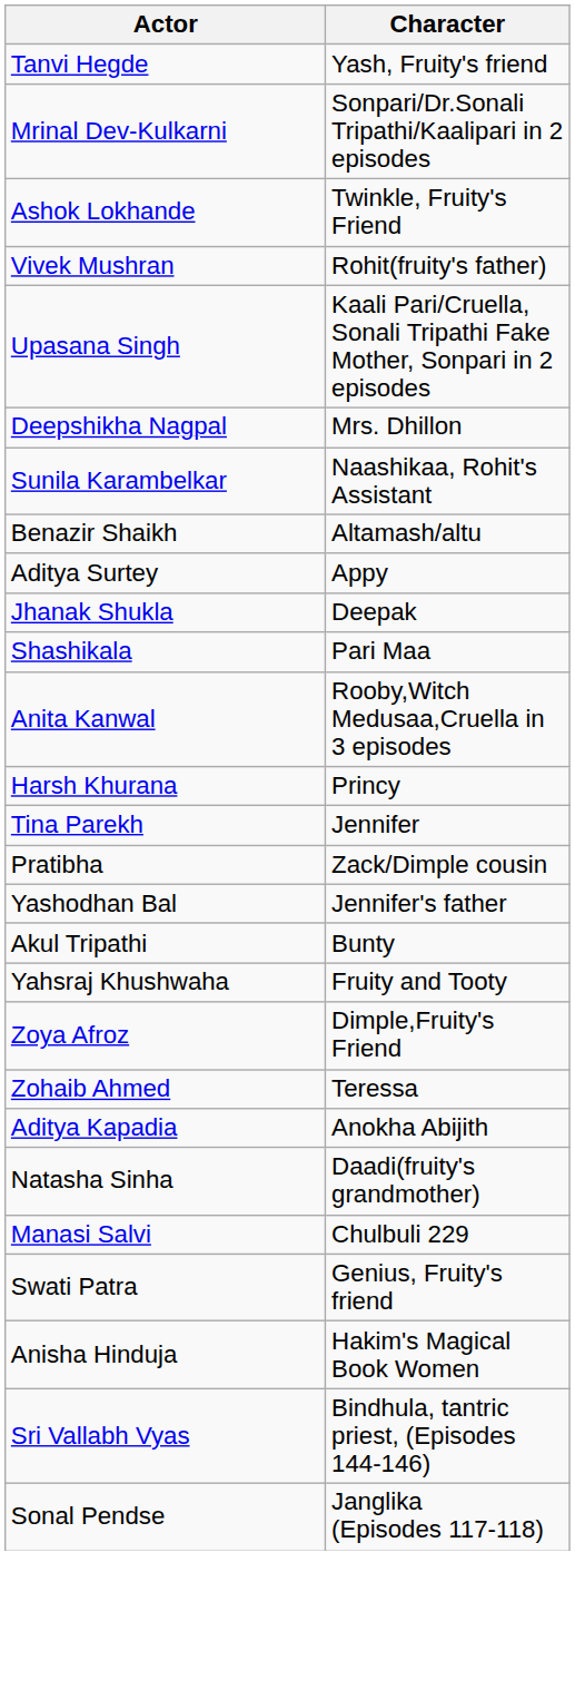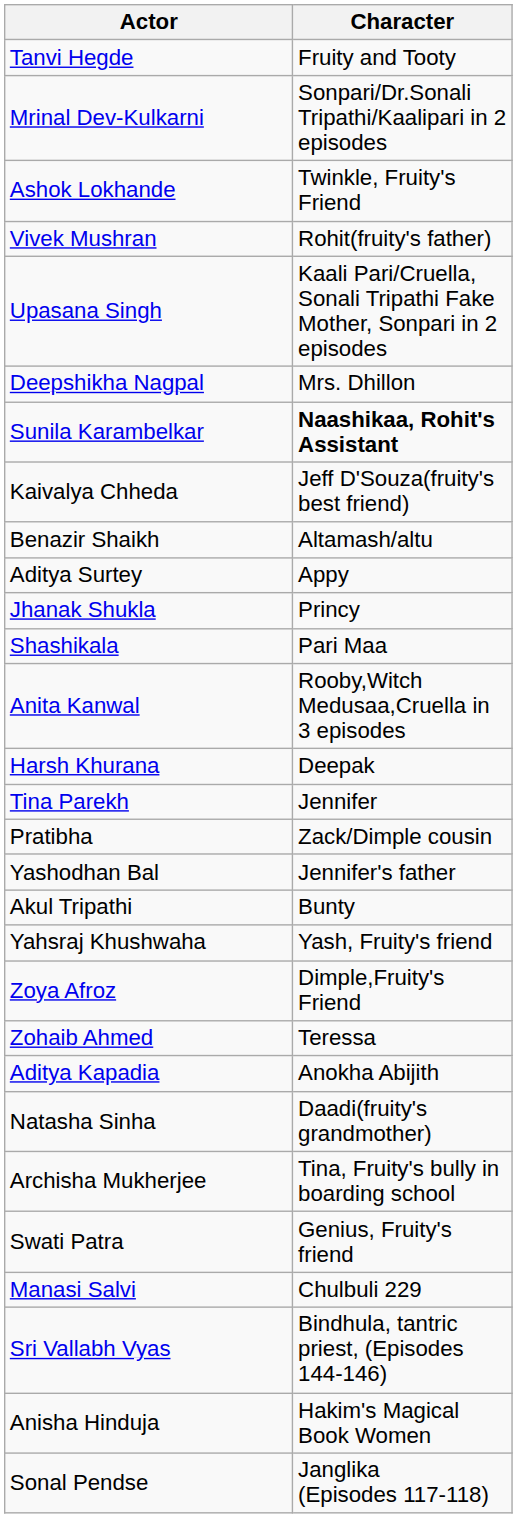 <table class="wikitable">
 <tr>
 <th scope="col" style="width: 200px;">Actor</th>
 <th scope="col" style="width: 150px;">Character</th>
 </tr>
 <tr>
 <td><a href='#'>Tanvi Hegde</a></td>
-<td>Yash, Fruity's friend</td>
+<td>Fruity and Tooty</td>
 </tr>
 <tr>
 <td><a href='#'>Mrinal Dev-Kulkarni</a></td>
 <td>Sonpari/Dr.Sonali Tripathi/Kaalipari in 2 episodes</td>
 </tr>
 <tr>
 <td><a href='#'>Ashok Lokhande</a></td>
 <td>Twinkle, Fruity's Friend</td>
 </tr>
 <tr>
 <td><a href='#'>Vivek Mushran</a></td>
 <td>Rohit(fruity's father)</td>
 </tr>
 <tr>
 <td><a href='#'>Upasana Singh</a></td>
 <td>Kaali Pari/Cruella, Sonali Tripathi Fake Mother, Sonpari in 2 episodes</td>
 </tr>
 <tr>
 <td><a href='#'>Deepshikha Nagpal</a></td>
 <td>Mrs. Dhillon</td>
 </tr>
 <tr>
 <td><a href='#'>Sunila Karambelkar</a></td>
-<td>Naashikaa, Rohit's Assistant</td>
+<td><strong>Naashikaa, Rohit's Assistant</strong></td>
+</tr>
+<tr>
+<td>Kaivalya Chheda</td>
+<td>Jeff D'Souza(fruity's best friend)</td>
 </tr>
 <tr>
 <td>Benazir Shaikh</td>
 <td>Altamash/altu</td>
 </tr>
 <tr>
 <td>Aditya Surtey</td>
 <td>Appy</td>
 </tr>
 <tr>
 <td><a href='#'>Jhanak Shukla</a></td>
-<td>Deepak</td>
+<td>Princy</td>
 </tr>
 <tr>
 <td><a href='#'>Shashikala</a></td>
 <td>Pari Maa</td>
 </tr>
 <tr>
 <td><a href='#'>Anita Kanwal</a></td>
 <td>Rooby,Witch Medusaa,Cruella in 3 episodes</td>
 </tr>
 <tr>
 <td><a href='#'>Harsh Khurana</a></td>
-<td>Princy</td>
+<td>Deepak</td>
 </tr>
 <tr>
 <td><a href='#'>Tina Parekh</a></td>
 <td>Jennifer</td>
 </tr>
 <tr>
 <td>Pratibha</td>
 <td>Zack/Dimple cousin</td>
 </tr>
 <tr>
 <td>Yashodhan Bal</td>
 <td>Jennifer's father</td>
 </tr>
 <tr>
 <td>Akul Tripathi</td>
 <td>Bunty</td>
 </tr>
 <tr>
 <td>Yahsraj Khushwaha</td>
-<td>Fruity and Tooty</td>
+<td>Yash, Fruity's friend</td>
 </tr>
 <tr>
 <td><a href='#'>Zoya Afroz</a></td>
 <td>Dimple,Fruity's Friend</td>
 </tr>
 <tr>
 <td><a href='#'>Zohaib Ahmed</a></td>
 <td>Teressa</td>
 </tr>
 <tr>
 <td><a href='#'>Aditya Kapadia</a></td>
 <td>Anokha Abijith</td>
 </tr>
 <tr>
 <td>Natasha Sinha</td>
 <td>Daadi(fruity's grandmother)</td>
 </tr>
+<tr>
+<td>Archisha Mukherjee</td>
+<td>Tina, Fruity's bully in boarding school</td>
+</tr>
+<tr>
+<td>Swati Patra</td>
+<td>Genius, Fruity's friend</td>
+</tr>
 <tr Shraddha Shrivastava || Genius, Fruity’s friend>
 <td><a href='#'>Manasi Salvi</a></td>
 <td>Chulbuli 229</td>
 </tr>
 <tr>
-<td>Swati Patra</td>
-<td>Genius, Fruity's friend</td>
+<td><a href='#'>Sri Vallabh Vyas</a></td>
+<td>Bindhula, tantric priest, (Episodes 144-146)</td>
 </tr>
 <tr>
 <td>Anisha Hinduja</td>
 <td>Hakim's Magical Book Women</td>
 </tr>
 <tr>
-<td><a href='#'>Sri Vallabh Vyas</a></td>
-<td>Bindhula, tantric priest, (Episodes 144-146)</td>
-</tr>
-<tr>
 <td>Sonal Pendse</td>
 <td>Janglika<br>(Episodes 117-118)</td>
 </tr>
 </table>
